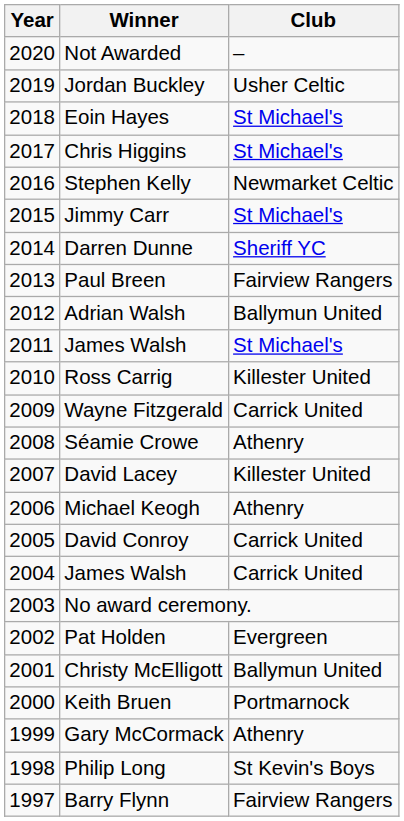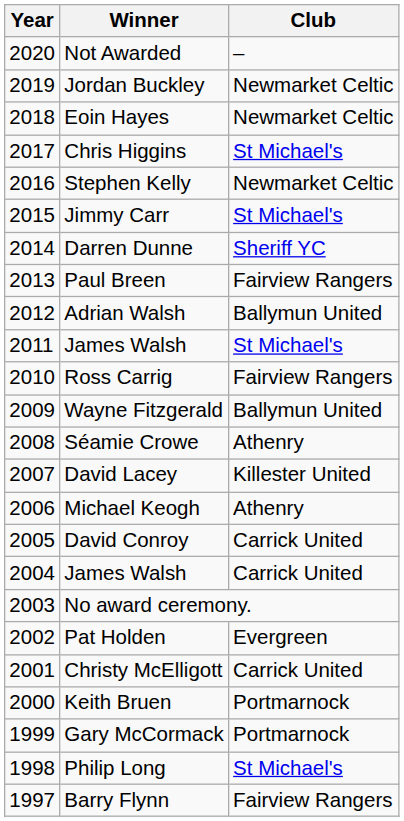 <table class="wikitable">
 <tr>
 <th>Year</th>
 <th>Winner</th>
 <th>Club</th>
 </tr>
 <tr>
 <td>2020</td>
 <td>Not Awarded</td>
 <td>–</td>
 </tr>
 <tr>
 <td>2019</td>
 <td>Jordan Buckley</td>
-<td>Usher Celtic</td>
+<td>Newmarket Celtic</td>
 </tr>
 <tr>
 <td>2018</td>
 <td>Eoin Hayes</td>
-<td><a href='#'>St Michael's</a></td>
+<td>Newmarket Celtic</td>
 </tr>
 <tr>
 <td>2017</td>
 <td>Chris Higgins</td>
 <td><a href='#'>St Michael's</a></td>
 </tr>
 <tr>
 <td>2016</td>
 <td>Stephen Kelly</td>
 <td>Newmarket Celtic</td>
 </tr>
 <tr>
 <td>2015</td>
 <td>Jimmy Carr</td>
 <td><a href='#'>St Michael's</a></td>
 </tr>
 <tr>
 <td>2014</td>
 <td>Darren Dunne</td>
 <td><a href='#'>Sheriff YC</a></td>
 </tr>
 <tr>
 <td>2013</td>
 <td>Paul Breen</td>
 <td>Fairview Rangers</td>
 </tr>
 <tr>
 <td>2012</td>
 <td>Adrian Walsh</td>
 <td>Ballymun United</td>
 </tr>
 <tr>
 <td>2011</td>
 <td>James Walsh</td>
 <td><a href='#'>St Michael's</a></td>
 </tr>
 <tr>
 <td>2010</td>
 <td>Ross Carrig</td>
-<td>Killester United</td>
+<td>Fairview Rangers</td>
 </tr>
 <tr>
 <td>2009</td>
 <td>Wayne Fitzgerald</td>
-<td>Carrick United</td>
+<td>Ballymun United</td>
 </tr>
 <tr>
 <td>2008</td>
 <td>Séamie Crowe</td>
 <td>Athenry</td>
 </tr>
 <tr>
 <td>2007</td>
 <td>David Lacey</td>
 <td>Killester United</td>
 </tr>
 <tr>
 <td>2006</td>
 <td>Michael Keogh</td>
 <td>Athenry</td>
 </tr>
 <tr>
 <td>2005</td>
 <td>David Conroy</td>
 <td>Carrick United</td>
 </tr>
 <tr>
 <td>2004</td>
 <td>James Walsh</td>
 <td>Carrick United</td>
 </tr>
 <tr>
 <td>2003</td>
 <td colspan="2">No award ceremony.</td>
 </tr>
 <tr>
 <td>2002</td>
 <td>Pat Holden</td>
 <td>Evergreen</td>
 </tr>
 <tr>
 <td>2001</td>
 <td>Christy McElligott</td>
-<td>Ballymun United</td>
+<td>Carrick United</td>
 </tr>
 <tr>
 <td>2000</td>
 <td>Keith Bruen</td>
 <td>Portmarnock</td>
 </tr>
 <tr>
 <td>1999</td>
 <td>Gary McCormack</td>
-<td>Athenry</td>
+<td>Portmarnock</td>
 </tr>
 <tr>
 <td>1998</td>
 <td>Philip Long</td>
-<td>St Kevin's Boys</td>
+<td><a href='#'>St Michael's</a></td>
 </tr>
 <tr>
 <td>1997</td>
 <td>Barry Flynn</td>
 <td>Fairview Rangers</td>
 </tr>
 </table>
